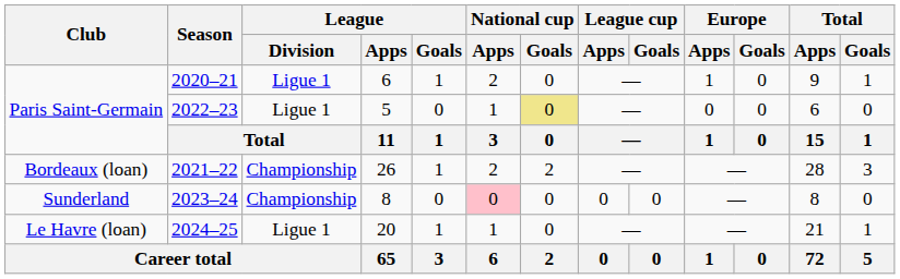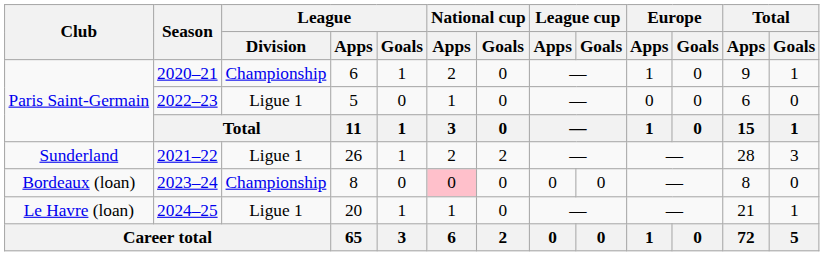 <table class="wikitable" style="text-align:center">
 <tr>
 <th rowspan="2">Club</th>
 <th rowspan="2">Season</th>
 <th colspan="3">League</th>
 <th colspan="2">National cup</th>
 <th colspan="2">League cup</th>
 <th colspan="2">Europe</th>
 <th colspan="2">Total</th>
 </tr>
 <tr>
 <th>Division</th>
 <th>Apps</th>
 <th>Goals</th>
 <th>Apps</th>
 <th>Goals</th>
 <th>Apps</th>
 <th>Goals</th>
 <th>Apps</th>
 <th>Goals</th>
 <th>Apps</th>
 <th>Goals</th>
 </tr>
 <tr>
 <td rowspan="3"><a href='#'>Paris Saint-Germain</a></td>
 <td><a href='#'>2020–21</a></td>
-<td><a href='#'>Ligue 1</a></td>
+<td><a href='#'>Championship</a></td>
 <td>6</td>
 <td>1</td>
 <td>2</td>
 <td>0</td>
 <td colspan="2">—</td>
 <td>1</td>
 <td>0</td>
 <td>9</td>
 <td>1</td>
 </tr>
 <tr>
 <td><a href='#'>2022–23</a></td>
 <td>Ligue 1</td>
 <td>5</td>
 <td>0</td>
 <td>1</td>
-<td style="background: khaki;">0</td>
+<td>0</td>
 <td colspan="2">—</td>
 <td>0</td>
 <td>0</td>
 <td>6</td>
 <td>0</td>
 </tr>
 <tr>
 <th colspan="2">Total</th>
 <th>11</th>
 <th>1</th>
 <th>3</th>
 <th>0</th>
 <th colspan="2">—</th>
 <th>1</th>
 <th>0</th>
 <th>15</th>
 <th>1</th>
 </tr>
 <tr>
-<td><a href='#'>Bordeaux</a> (loan)</td>
+<td><a href='#'>Sunderland</a></td>
 <td><a href='#'>2021–22</a></td>
-<td><a href='#'>Championship</a></td>
+<td>Ligue 1</td>
 <td>26</td>
 <td>1</td>
 <td>2</td>
 <td>2</td>
 <td colspan="2">—</td>
 <td colspan="2">—</td>
 <td>28</td>
 <td>3</td>
 </tr>
 <tr>
-<td><a href='#'>Sunderland</a></td>
+<td><a href='#'>Bordeaux</a> (loan)</td>
 <td><a href='#'>2023–24</a></td>
 <td><a href='#'>Championship</a></td>
 <td>8</td>
 <td>0</td>
 <td style="background: pink;">0</td>
 <td>0</td>
 <td>0</td>
 <td>0</td>
 <td colspan="2">—</td>
 <td>8</td>
 <td>0</td>
 </tr>
 <tr>
 <td><a href='#'>Le Havre</a> (loan)</td>
 <td><a href='#'>2024–25</a></td>
 <td>Ligue 1</td>
 <td>20</td>
 <td>1</td>
 <td>1</td>
 <td>0</td>
 <td colspan="2">—</td>
 <td colspan="2">—</td>
 <td>21</td>
 <td>1</td>
 </tr>
 <tr>
 <th colspan="3">Career total</th>
 <th>65</th>
 <th>3</th>
 <th>6</th>
 <th>2</th>
 <th>0</th>
 <th>0</th>
 <th>1</th>
 <th>0</th>
 <th>72</th>
 <th>5</th>
 </tr>
 </table>
